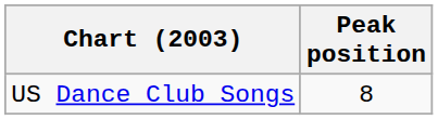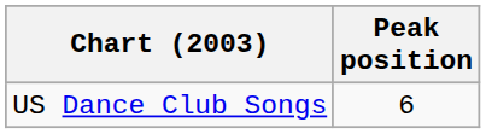 <table class="wikitable sortable">
 <tr>
 <th>Chart (2003)</th>
 <th>Peak<br>position</th>
 </tr>
 <tr>
 <td>US <a href='#'>Dance Club Songs</a></td>
-<td align="center">8</td>
+<td align="center">6</td>
 </tr>
 </table>
